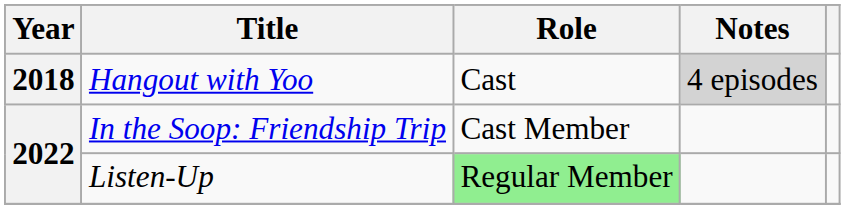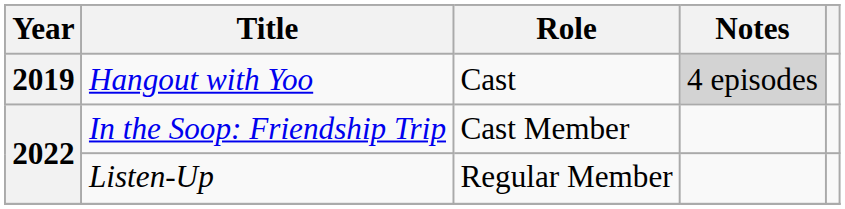 <table class="wikitable plainrowheaders">
 <tr>
 <th scope="col">Year</th>
 <th scope="col">Title</th>
 <th scope="col">Role</th>
 <th>Notes</th>
 <th scope="col" class="unsortable"></th>
 </tr>
 <tr>
-<th scope="row">2018</th>
+<th scope="row">2019</th>
 <td><em><a href='#'>Hangout with Yoo</a></em></td>
 <td>Cast</td>
 <td style="background: lightgrey;">4 episodes</td>
 <td></td>
 </tr>
 <tr>
 <th scope="row" rowspan=2>2022</th>
 <td><em><a href='#'>In the Soop: Friendship Trip</a></em></td>
 <td>Cast Member</td>
 <td></td>
 <td></td>
 </tr>
 <tr>
 <td><em>Listen-Up</em></td>
-<td style="background: lightgreen;">Regular Member</td>
+<td>Regular Member</td>
 <td></td>
 <td></td>
 </tr>
 <tr>
 </tr>
 </table>
